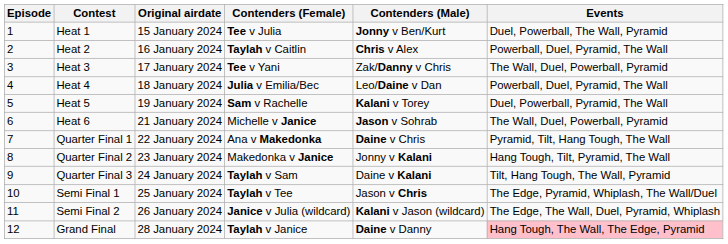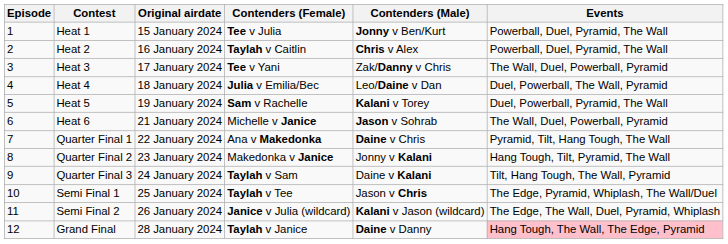 <table class="wikitable" style="margin-right: 0;">
 <tr>
 <th>Episode</th>
 <th>Contest</th>
 <th>Original airdate</th>
 <th>Contenders (Female)</th>
 <th>Contenders (Male)</th>
 <th>Events</th>
 </tr>
 <tr>
 <td>1</td>
 <td>Heat 1</td>
 <td>15 January 2024</td>
 <td><strong>Tee</strong> v Julia</td>
 <td><strong>Jonny</strong> v Ben/Kurt</td>
-<td>Duel, Powerball, The Wall, Pyramid</td>
+<td>Powerball, Duel, Pyramid, The Wall</td>
 </tr>
 <tr>
 <td>2</td>
 <td>Heat 2</td>
 <td>16 January 2024</td>
 <td><strong>Taylah</strong> v Caitlin</td>
 <td><strong>Chris</strong> v Alex</td>
 <td>Powerball, Duel, Pyramid, The Wall</td>
 </tr>
 <tr>
 <td>3</td>
 <td>Heat 3</td>
 <td>17 January 2024</td>
 <td><strong>Tee</strong> v Yani</td>
 <td>Zak/<strong>Danny</strong> v Chris</td>
 <td>The Wall, Duel, Powerball, Pyramid</td>
 </tr>
 <tr>
 <td>4</td>
 <td>Heat 4</td>
 <td>18 January 2024</td>
 <td><strong>Julia</strong> v Emilia/Bec</td>
 <td>Leo/<strong>Daine</strong> v Dan</td>
-<td>Powerball, Duel, Pyramid, The Wall</td>
+<td>Duel, Powerball, The Wall, Pyramid</td>
 </tr>
 <tr>
 <td>5</td>
 <td>Heat 5</td>
 <td>19 January 2024</td>
 <td><strong>Sam</strong> v Rachelle</td>
 <td><strong>Kalani</strong> v Torey</td>
 <td>Duel, Powerball, Pyramid, The Wall</td>
 </tr>
 <tr>
 <td>6</td>
 <td>Heat 6</td>
 <td>21 January 2024</td>
 <td>Michelle v <strong>Janice</strong></td>
 <td><strong>Jason</strong> v Sohrab</td>
 <td>The Wall, Duel, Powerball, Pyramid</td>
 </tr>
 <tr>
 <td>7</td>
 <td>Quarter Final 1</td>
 <td>22 January 2024</td>
 <td>Ana v <strong>Makedonka</strong></td>
 <td><strong>Daine</strong> v Chris</td>
 <td>Pyramid, Tilt, Hang Tough, The Wall</td>
 </tr>
 <tr>
 <td>8</td>
 <td>Quarter Final 2</td>
 <td>23 January 2024</td>
 <td>Makedonka v <strong>Janice</strong></td>
 <td>Jonny v <strong>Kalani</strong></td>
 <td>Hang Tough, Tilt, Pyramid, The Wall</td>
 </tr>
 <tr>
 <td>9</td>
 <td>Quarter Final 3</td>
 <td>24 January 2024</td>
 <td><strong>Taylah</strong> v Sam</td>
 <td>Daine v <strong>Kalani</strong></td>
 <td>Tilt, Hang Tough, The Wall, Pyramid</td>
 </tr>
 <tr>
 <td>10</td>
 <td>Semi Final 1</td>
 <td>25 January 2024</td>
 <td><strong>Taylah</strong> v Tee</td>
 <td>Jason v <strong>Chris</strong></td>
 <td>The Edge, Pyramid, Whiplash, The Wall/Duel</td>
 </tr>
 <tr>
 <td>11</td>
 <td>Semi Final 2</td>
 <td>26 January 2024</td>
 <td><strong>Janice</strong> v Julia (wildcard)</td>
 <td><strong>Kalani</strong> v Jason (wildcard)</td>
 <td>The Edge, The Wall, Duel, Pyramid, Whiplash</td>
 </tr>
 <tr>
 <td>12</td>
 <td>Grand Final</td>
 <td>28 January 2024</td>
 <td><strong>Taylah</strong> v Janice</td>
 <td><strong>Daine</strong> v Danny</td>
 <td style="background: pink;">Hang Tough, The Wall, The Edge, Pyramid</td>
 </tr>
 </table>
